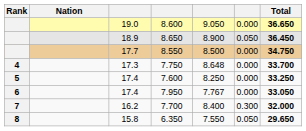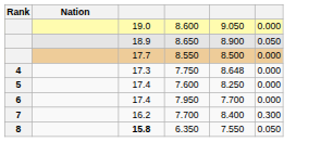 <table class="wikitable sortable" style="text-align:center; font-size:85%">
 <tr>
 <th scope="col" style="width:25px;">Rank</th>
 <th ! scope="col" style="width:120px;">Nation</th>
 <th ! scope="col" style="width:60px;"></th>
 <th ! scope="col" style="width:60px;"></th>
 <th ! scope="col" style="width:60px;"></th>
 <th ! scope="col" style="width:30px;"></th>
-<th ! scope="col" style="width:60px;">Total</th>
 </tr>
 <tr bgcolor=fffcaf>
 <th scope=row></th>
 <td align=left></td>
 <td>19.0</td>
 <td>8.600</td>
 <td>9.050</td>
 <td>0.000</td>
-<td><strong>36.650</strong></td>
 </tr>
 <tr bgcolor=e5e5e5>
 <th scope=row></th>
 <td align=left></td>
 <td>18.9</td>
 <td>8.650</td>
 <td>8.900</td>
 <td>0.050</td>
-<td><strong>36.450</strong></td>
 </tr>
 <tr bgcolor=eecc99>
 <th scope=row></th>
 <td align=left></td>
 <td>17.7</td>
 <td>8.550</td>
 <td>8.500</td>
 <td>0.000</td>
-<td><strong>34.750</strong></td>
 </tr>
 <tr>
 <th scope=row>4</th>
 <td align=left></td>
 <td>17.3</td>
 <td>7.750</td>
 <td>8.648</td>
 <td>0.000</td>
-<td><strong>33.700</strong></td>
 </tr>
 <tr>
 <th scope=row>5</th>
 <td align=left></td>
 <td>17.4</td>
 <td>7.600</td>
 <td>8.250</td>
 <td>0.000</td>
-<td><strong>33.250</strong></td>
 </tr>
 <tr>
 <th scope=row>6</th>
 <td align=left></td>
 <td>17.4</td>
 <td>7.950</td>
-<td>7.767</td>
+<td>7.700</td>
 <td>0.000</td>
-<td><strong>33.050</strong></td>
 </tr>
 <tr>
 <th scope=row>7</th>
 <td align=left></td>
 <td>16.2</td>
 <td>7.700</td>
 <td>8.400</td>
 <td>0.300</td>
-<td><strong>32.000</strong></td>
 </tr>
 <tr>
 <th scope=row>8</th>
 <td align=left></td>
-<td>15.8</td>
+<td><strong>15.8</strong></td>
 <td>6.350</td>
 <td>7.550</td>
 <td>0.050</td>
-<td><strong>29.650</strong></td>
 </tr>
 </table>
